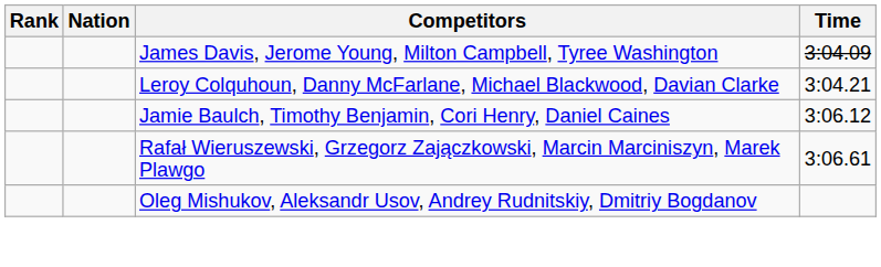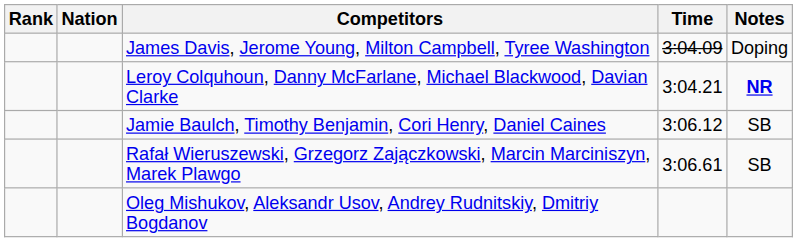 <table class="wikitable" width=75% style="text-align:center; font-size:95%">
 <tr>
 <th>Rank</th>
 <th>Nation</th>
 <th>Competitors</th>
 <th>Time</th>
+<th>Notes</th>
 </tr>
 <tr>
 <td></td>
 <td align=left></td>
 <td align=left><a href='#'>James Davis</a>, <a href='#'>Jerome Young</a>, <a href='#'>Milton Campbell</a>, <a href='#'>Tyree Washington</a></td>
 <td><s>3:04.09</s></td>
+<td>Doping</td>
 </tr>
 <tr>
 <td></td>
 <td align=left></td>
 <td align=left><a href='#'>Leroy Colquhoun</a>, <a href='#'>Danny McFarlane</a>, <a href='#'>Michael Blackwood</a>, <a href='#'>Davian Clarke</a></td>
 <td>3:04.21</td>
+<td><strong><a href='#'>NR</a></strong></td>
 </tr>
 <tr>
 <td></td>
 <td align=left></td>
 <td align=left><a href='#'>Jamie Baulch</a>, <a href='#'>Timothy Benjamin</a>, <a href='#'>Cori Henry</a>, <a href='#'>Daniel Caines</a></td>
 <td>3:06.12</td>
+<td>SB</td>
 </tr>
 <tr>
 <td></td>
 <td align=left></td>
 <td align=left><a href='#'>Rafał Wieruszewski</a>, <a href='#'>Grzegorz Zajączkowski</a>, <a href='#'>Marcin Marciniszyn</a>, <a href='#'>Marek Plawgo</a></td>
 <td>3:06.61</td>
+<td>SB</td>
 </tr>
 <tr>
 <td></td>
 <td align=left></td>
 <td align=left><a href='#'>Oleg Mishukov</a>, <a href='#'>Aleksandr Usov</a>, <a href='#'>Andrey Rudnitskiy</a>, <a href='#'>Dmitriy Bogdanov</a></td>
 <td></td>
+<td></td>
 </tr>
 </table>
